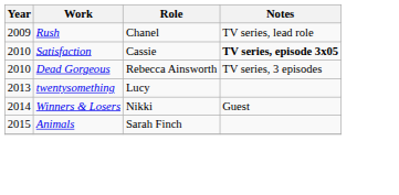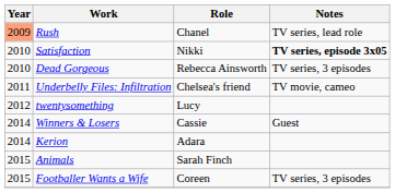 <table class="wikitable sortable">
 <tr>
 <th>Year</th>
 <th>Work</th>
 <th class="unsortable">Role</th>
 <th class="unsortable">Notes</th>
 </tr>
 <tr>
-<td>2009</td>
+<td style="background: lightsalmon;">2009</td>
 <td><em><a href='#'>Rush</a></em></td>
 <td>Chanel</td>
 <td>TV series, lead role</td>
 </tr>
 <tr>
 <td>2010</td>
 <td><em><a href='#'>Satisfaction</a></em></td>
-<td>Cassie</td>
+<td>Nikki</td>
 <td><strong>TV series, episode 3x05</strong></td>
 </tr>
 <tr>
 <td>2010</td>
 <td><em><a href='#'>Dead Gorgeous</a></em></td>
 <td>Rebecca Ainsworth</td>
 <td>TV series, 3 episodes</td>
 </tr>
 <tr>
-<td>2013</td>
+<td>2011</td>
+<td><em><a href='#'>Underbelly Files: Infiltration</a></em></td>
+<td>Chelsea's friend</td>
+<td>TV movie, cameo</td>
+</tr>
+<tr>
+<td>2012</td>
 <td><em><a href='#'>twentysomething</a></em></td>
 <td>Lucy</td>
 <td></td>
 </tr>
 <tr>
 <td>2014</td>
 <td><em><a href='#'>Winners & Losers</a></em></td>
-<td>Nikki</td>
+<td>Cassie</td>
 <td>Guest</td>
+</tr>
+<tr>
+<td>2014</td>
+<td><em><a href='#'>Kerion</a></em></td>
+<td>Adara</td>
+<td></td>
 </tr>
 <tr>
 <td>2015</td>
 <td><em><a href='#'>Animals</a></em></td>
 <td>Sarah Finch</td>
 <td></td>
 </tr>
 <tr>
+<td>2015</td>
+<td><em><a href='#'>Footballer Wants a Wife</a></em></td>
+<td>Coreen</td>
+<td>TV series, 3 episodes</td>
+</tr>
+<tr>
 </tr>
 </table>
